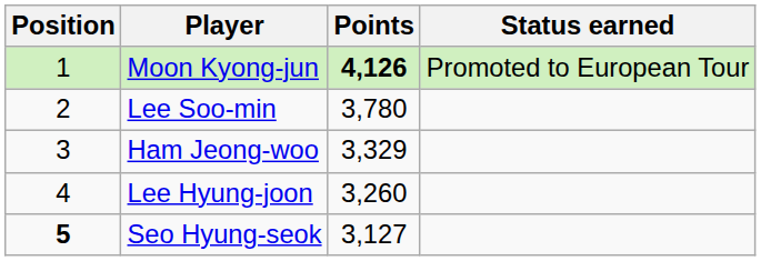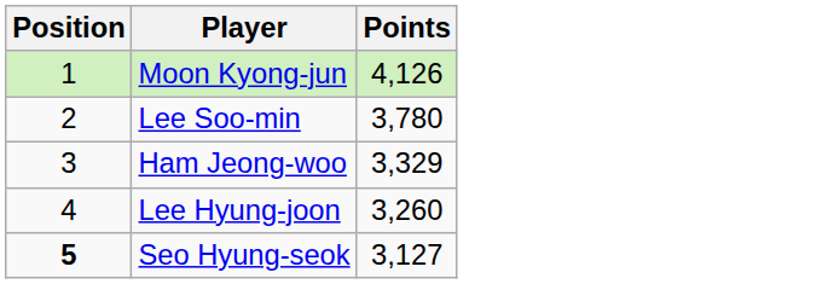 <table class="wikitable">
 <tr>
 <th>Position</th>
 <th>Player</th>
 <th>Points</th>
-<th>Status earned</th>
 </tr>
 <tr style="background:#D0F0C0;">
 <td align=center>1</td>
 <td> <a href='#'>Moon Kyong-jun</a></td>
-<td align=center><strong>4,126</strong></td>
-<td>Promoted to European Tour</td>
+<td align=center>4,126</td>
 </tr>
 <tr>
 <td align=center>2</td>
 <td> <a href='#'>Lee Soo-min</a></td>
 <td align=center>3,780</td>
-<td></td>
 </tr>
 <tr>
 <td align=center>3</td>
 <td> <a href='#'>Ham Jeong-woo</a></td>
 <td align=center>3,329</td>
-<td></td>
 </tr>
 <tr>
 <td align=center>4</td>
 <td> <a href='#'>Lee Hyung-joon</a></td>
 <td align=center>3,260</td>
-<td></td>
 </tr>
 <tr>
 <td align=center><strong>5</strong></td>
 <td> <a href='#'>Seo Hyung-seok</a></td>
 <td align=center>3,127</td>
-<td></td>
 </tr>
 </table>
